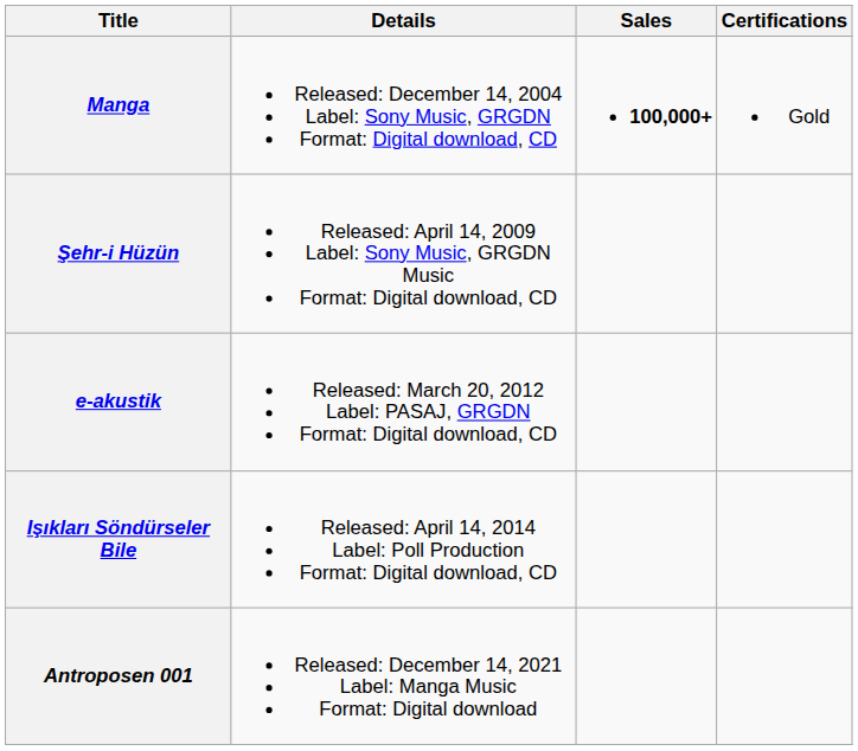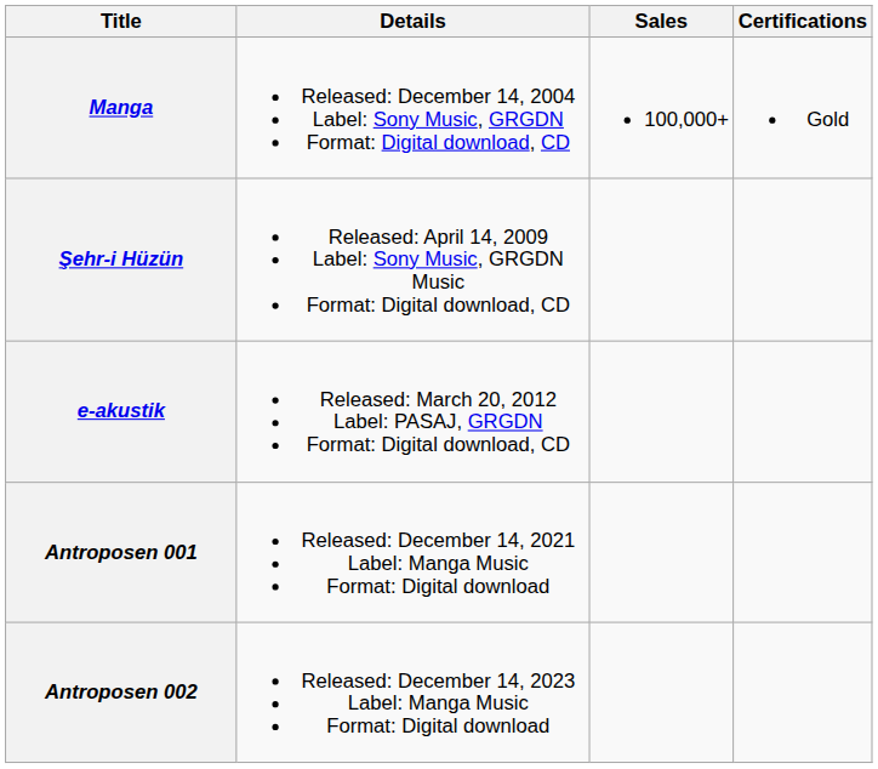 <table class="wikitable plainrowheaders" style="text-align:center;">
 <tr>
 <th scope="col" style="width:11em;">Title</th>
 <th scope="col" style="width:17em;">Details</th>
 <th scope="col">Sales</th>
 <th scope="col">Certifications</th>
 </tr>
 <tr>
 <th scope="row"><em><a href='#'>Manga</a></em></th>
 <td><br><ul><li>Released: December 14, 2004</li><li>Label: <a href='#'>Sony Music</a>, <a href='#'>GRGDN</a></li><li>Format: <a href='#'>Digital download</a>, <a href='#'>CD</a></li></ul></td>
-<td><strong><br><ul><li>100,000+</li></ul></strong></td>
+<td><br><ul><li>100,000+</li></ul></td>
 <td><br><ul><li>Gold</li></ul></td>
 </tr>
 <tr>
 <th scope="row"><em><a href='#'>Şehr-i Hüzün</a></em></th>
 <td><br><ul><li>Released: April 14, 2009</li><li>Label: <a href='#'>Sony Music</a>, GRGDN Music</li><li>Format: Digital download, CD</li></ul></td>
 <td></td>
 <td></td>
 </tr>
 <tr>
 <th scope="row"><em><a href='#'>e-akustik</a></em></th>
 <td><br><ul><li>Released: March 20, 2012</li><li>Label: PASAJ, <a href='#'>GRGDN</a></li><li>Format: Digital download, CD</li></ul></td>
 <td></td>
 <td></td>
 </tr>
 <tr>
-<th scope="row"><em><a href='#'>Işıkları Söndürseler Bile</a></em></th>
-<td><br><ul><li>Released: April 14, 2014</li><li>Label: Poll Production</li><li>Format: Digital download, CD</li></ul></td>
-<td></td>
-<td></td>
-</tr>
-<tr>
 <th scope="row"><em>Antroposen 001</em></th>
 <td><br><ul><li>Released: December 14, 2021</li><li>Label: Manga Music</li><li>Format: Digital download</li></ul></td>
 <td></td>
 <td></td>
 </tr>
+<tr>
+<th scope="row"><em>Antroposen 002</em></th>
+<td><br><ul><li>Released: December 14, 2023</li><li>Label: Manga Music</li><li>Format: Digital download</li></ul></td>
+<td></td>
+<td></td>
+</tr>
 </table>
